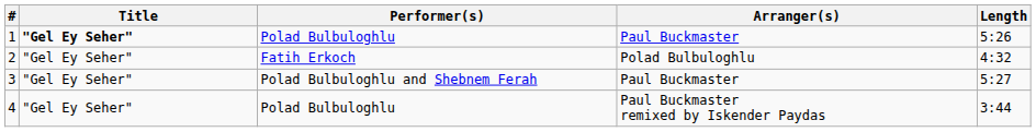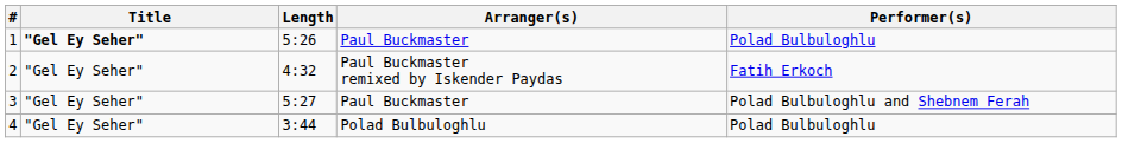 <table class="wikitable">
 <tr>
 <th style="text-align:center;">#</th>
 <th style="text-align:center; width:230px;">Title</th>
+<th style="text-align:center;">Length</th>
+<th style="text-align:center; width:350px;">Arranger(s)</th>
 <th style="text-align:center; width:350px;">Performer(s)</th>
-<th style="text-align:center; width:350px;">Arranger(s)</th>
-<th style="text-align:center;">Length</th>
 </tr>
 <tr>
 <td>1</td>
 <td><strong>"Gel Ey Seher"</strong></td>
+<td>5:26</td>
+<td><a href='#'>Paul Buckmaster</a></td>
 <td><a href='#'>Polad Bulbuloghlu</a></td>
-<td><a href='#'>Paul Buckmaster</a></td>
-<td>5:26</td>
 </tr>
 <tr>
 <td>2</td>
 <td>"Gel Ey Seher"</td>
+<td>4:32</td>
+<td>Paul Buckmaster<br>remixed by Iskender Paydas</td>
 <td><a href='#'>Fatih Erkoch</a></td>
-<td>Polad Bulbuloghlu</td>
-<td>4:32</td>
 </tr>
 <tr>
 <td>3</td>
 <td>"Gel Ey Seher"</td>
+<td>5:27</td>
+<td>Paul Buckmaster</td>
 <td>Polad Bulbuloghlu and <a href='#'>Shebnem Ferah</a></td>
-<td>Paul Buckmaster</td>
-<td>5:27</td>
 </tr>
 <tr>
 <td>4</td>
 <td>"Gel Ey Seher"</td>
+<td>3:44</td>
 <td>Polad Bulbuloghlu</td>
-<td>Paul Buckmaster<br>remixed by Iskender Paydas</td>
-<td>3:44</td>
+<td>Polad Bulbuloghlu</td>
 </tr>
 </table>
